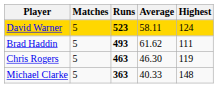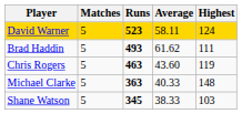 <table class="wikitable">
 <tr>
 <th>Player</th>
 <th>Matches</th>
 <th>Runs</th>
 <th>Average</th>
 <th>Highest</th>
 </tr>
 <tr style="background:gold">
 <td> <a href='#'>David Warner</a></td>
 <td>5</td>
 <td><strong>523</strong></td>
 <td>58.11</td>
 <td>124</td>
 </tr>
 <tr>
 <td> <a href='#'>Brad Haddin</a></td>
 <td>5</td>
 <td><strong>493</strong></td>
 <td>61.62</td>
 <td>111</td>
 </tr>
 <tr>
 <td> <a href='#'>Chris Rogers</a></td>
 <td>5</td>
 <td><strong>463</strong></td>
-<td>46.30</td>
+<td>43.60</td>
 <td>119</td>
 </tr>
 <tr>
 <td> <a href='#'>Michael Clarke</a></td>
 <td>5</td>
 <td><strong>363</strong></td>
 <td>40.33</td>
 <td>148</td>
 </tr>
+<tr>
+<td> <a href='#'>Shane Watson</a></td>
+<td>5</td>
+<td><strong>345</strong></td>
+<td>38.33</td>
+<td>103</td>
+</tr>
 </table>
